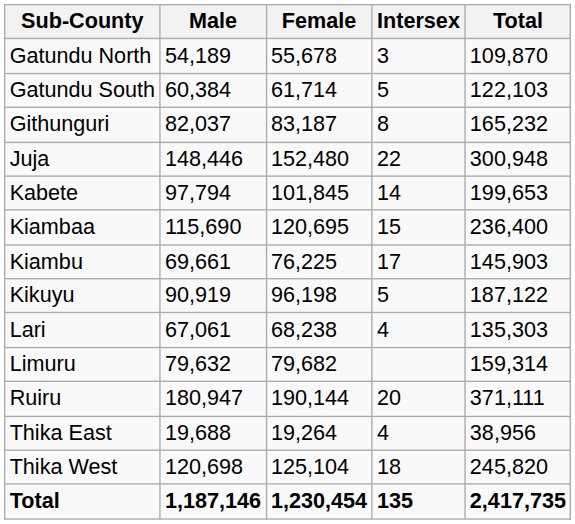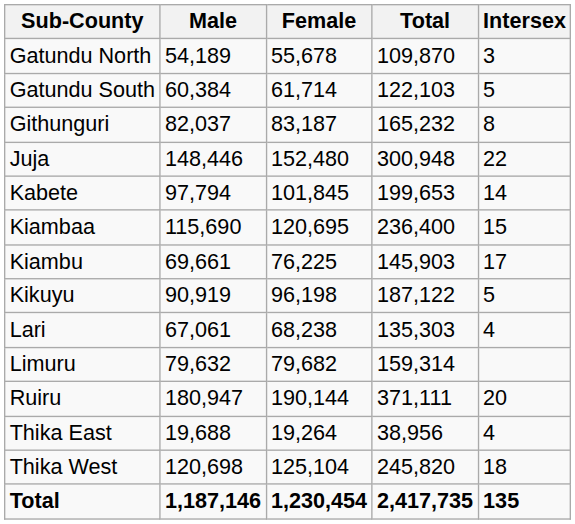 <table class="wikitable">
 <tr>
 <th>Sub-County</th>
 <th>Male</th>
 <th>Female</th>
+<th>Total</th>
 <th>Intersex</th>
-<th>Total</th>
 </tr>
 <tr>
 <td>Gatundu North</td>
 <td>54,189</td>
 <td>55,678</td>
+<td>109,870</td>
 <td>3</td>
-<td>109,870</td>
 </tr>
 <tr>
 <td>Gatundu South</td>
 <td>60,384</td>
 <td>61,714</td>
+<td>122,103</td>
 <td>5</td>
-<td>122,103</td>
 </tr>
 <tr>
 <td>Githunguri</td>
 <td>82,037</td>
 <td>83,187</td>
+<td>165,232</td>
 <td>8</td>
-<td>165,232</td>
 </tr>
 <tr>
 <td>Juja</td>
 <td>148,446</td>
 <td>152,480</td>
+<td>300,948</td>
 <td>22</td>
-<td>300,948</td>
 </tr>
 <tr>
 <td>Kabete</td>
 <td>97,794</td>
 <td>101,845</td>
+<td>199,653</td>
 <td>14</td>
-<td>199,653</td>
 </tr>
 <tr>
 <td>Kiambaa</td>
 <td>115,690</td>
 <td>120,695</td>
+<td>236,400</td>
 <td>15</td>
-<td>236,400</td>
 </tr>
 <tr>
 <td>Kiambu</td>
 <td>69,661</td>
 <td>76,225</td>
+<td>145,903</td>
 <td>17</td>
-<td>145,903</td>
 </tr>
 <tr>
 <td>Kikuyu</td>
 <td>90,919</td>
 <td>96,198</td>
+<td>187,122</td>
 <td>5</td>
-<td>187,122</td>
 </tr>
 <tr>
 <td>Lari</td>
 <td>67,061</td>
 <td>68,238</td>
+<td>135,303</td>
 <td>4</td>
-<td>135,303</td>
 </tr>
 <tr>
 <td>Limuru</td>
 <td>79,632</td>
 <td>79,682</td>
+<td>159,314</td>
 <td></td>
-<td>159,314</td>
 </tr>
 <tr>
 <td>Ruiru</td>
 <td>180,947</td>
 <td>190,144</td>
+<td>371,111</td>
 <td>20</td>
-<td>371,111</td>
 </tr>
 <tr>
 <td>Thika East</td>
 <td>19,688</td>
 <td>19,264</td>
+<td>38,956</td>
 <td>4</td>
-<td>38,956</td>
 </tr>
 <tr>
 <td>Thika West</td>
 <td>120,698</td>
 <td>125,104</td>
+<td>245,820</td>
 <td>18</td>
-<td>245,820</td>
 </tr>
 <tr>
 <td><strong>Total</strong></td>
 <td><strong>1,187,146</strong></td>
 <td><strong>1,230,454</strong></td>
+<td><strong>2,417,735</strong></td>
 <td><strong>135</strong></td>
-<td><strong>2,417,735</strong></td>
 </tr>
 </table>
